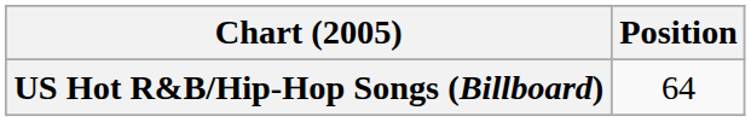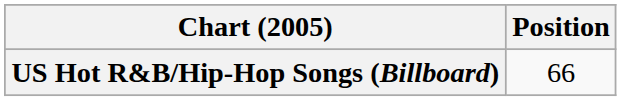 <table class="wikitable plainrowheaders" style="text-align:center">
 <tr>
 <th scope="col">Chart (2005)</th>
 <th scope="col">Position</th>
 </tr>
 <tr>
 <th scope="row">US Hot R&B/Hip-Hop Songs (<em>Billboard</em>)</th>
-<td>64</td>
+<td>66</td>
 </tr>
 </table>
